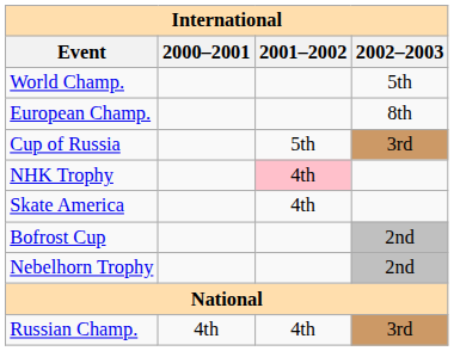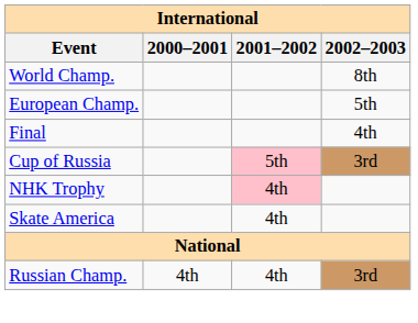 <table class="wikitable" style="text-align:center">
 <tr>
 <th style="background-color: #ffdead; " colspan=4 align=center>International</th>
 </tr>
 <tr>
 <th>Event</th>
 <th>2000–2001</th>
 <th>2001–2002</th>
 <th>2002–2003</th>
 </tr>
 <tr>
 <td align=left><a href='#'>World Champ.</a></td>
 <td></td>
 <td></td>
-<td>5th</td>
+<td>8th</td>
 </tr>
 <tr>
 <td align=left><a href='#'>European Champ.</a></td>
 <td></td>
 <td></td>
-<td>8th</td>
+<td>5th</td>
+</tr>
+<tr>
+<td align=left> <a href='#'>Final</a></td>
+<td></td>
+<td></td>
+<td>4th</td>
 </tr>
 <tr>
 <td align=left> <a href='#'>Cup of Russia</a></td>
 <td></td>
-<td>5th</td>
+<td style="background: pink;">5th</td>
 <td bgcolor=cc9966>3rd</td>
 </tr>
 <tr>
 <td align=left> <a href='#'>NHK Trophy</a></td>
 <td></td>
 <td style="background: pink;">4th</td>
 <td></td>
 </tr>
 <tr>
 <td align=left> <a href='#'>Skate America</a></td>
 <td></td>
 <td>4th</td>
 <td></td>
 </tr>
 <tr>
-<td align=left> <a href='#'>Bofrost Cup</a></td>
-<td></td>
-<td></td>
-<td bgcolor=silver>2nd</td>
-</tr>
-<tr>
-<td align=left><a href='#'>Nebelhorn Trophy</a></td>
-<td></td>
-<td></td>
-<td bgcolor=silver>2nd</td>
-</tr>
-<tr>
 <th style="background-color: #ffdead; " colspan=4 align=center>National</th>
 </tr>
 <tr>
 <td align=left><a href='#'>Russian Champ.</a></td>
 <td>4th</td>
 <td>4th</td>
 <td bgcolor=cc9966>3rd</td>
 </tr>
 </table>
